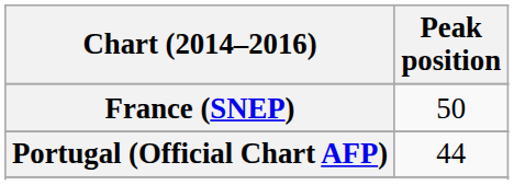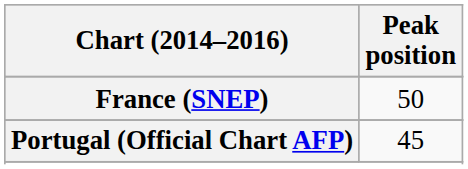 <table class="wikitable sortable plainrowheaders" style="text-align:center">
 <tr>
 <th scope="col">Chart (2014–2016)</th>
 <th scope="col">Peak<br>position</th>
 </tr>
 <tr>
 </tr>
 <tr>
 </tr>
 <tr>
 </tr>
 <tr>
 </tr>
 <tr>
 <th scope="row">France (<a href='#'>SNEP</a>)</th>
 <td>50</td>
 </tr>
 <tr>
 </tr>
 <tr>
 </tr>
 <tr>
 </tr>
 <tr>
 </tr>
 <tr>
 </tr>
 <tr>
 <th scope="row">Portugal (Official Chart <a href='#'>AFP</a>)</th>
-<td>44</td>
+<td>45</td>
 </tr>
 <tr>
 </tr>
 <tr>
 </tr>
 <tr>
 </tr>
 <tr>
 </tr>
 <tr>
 </tr>
 <tr>
 </tr>
 <tr>
 </tr>
 <tr>
 </tr>
 <tr>
 </tr>
 <tr>
 </tr>
 <tr>
 </tr>
 </table>
